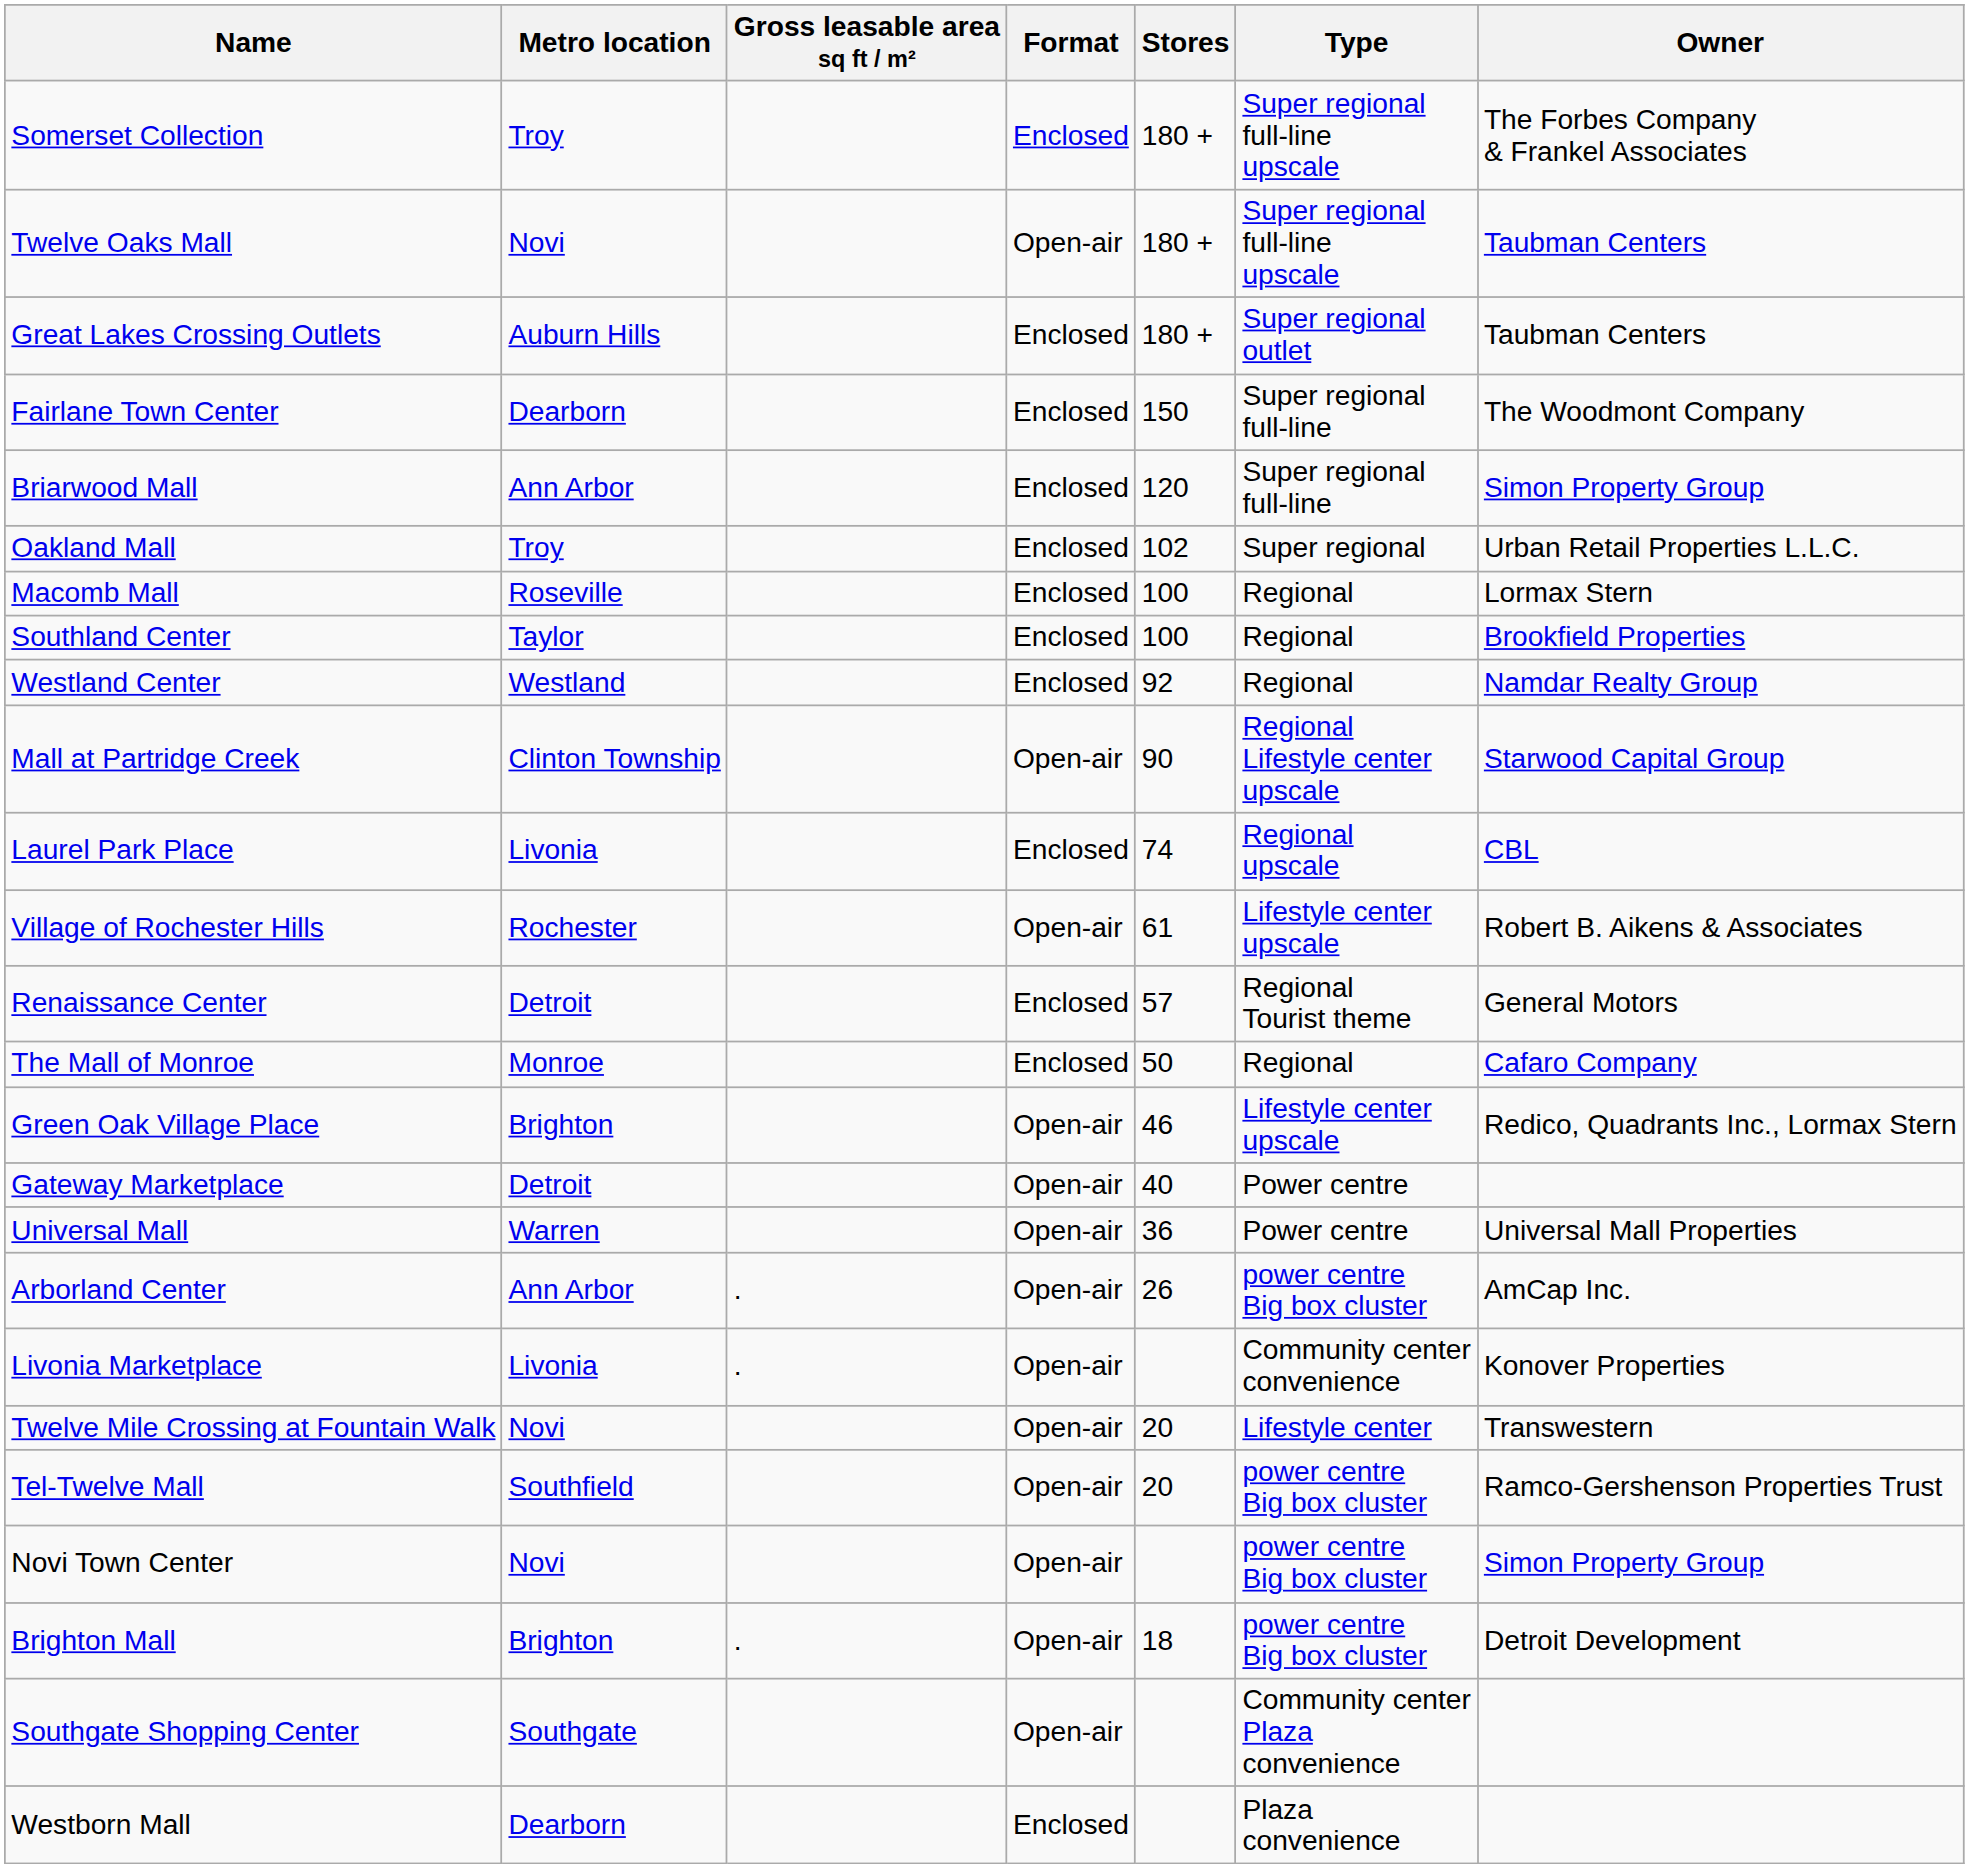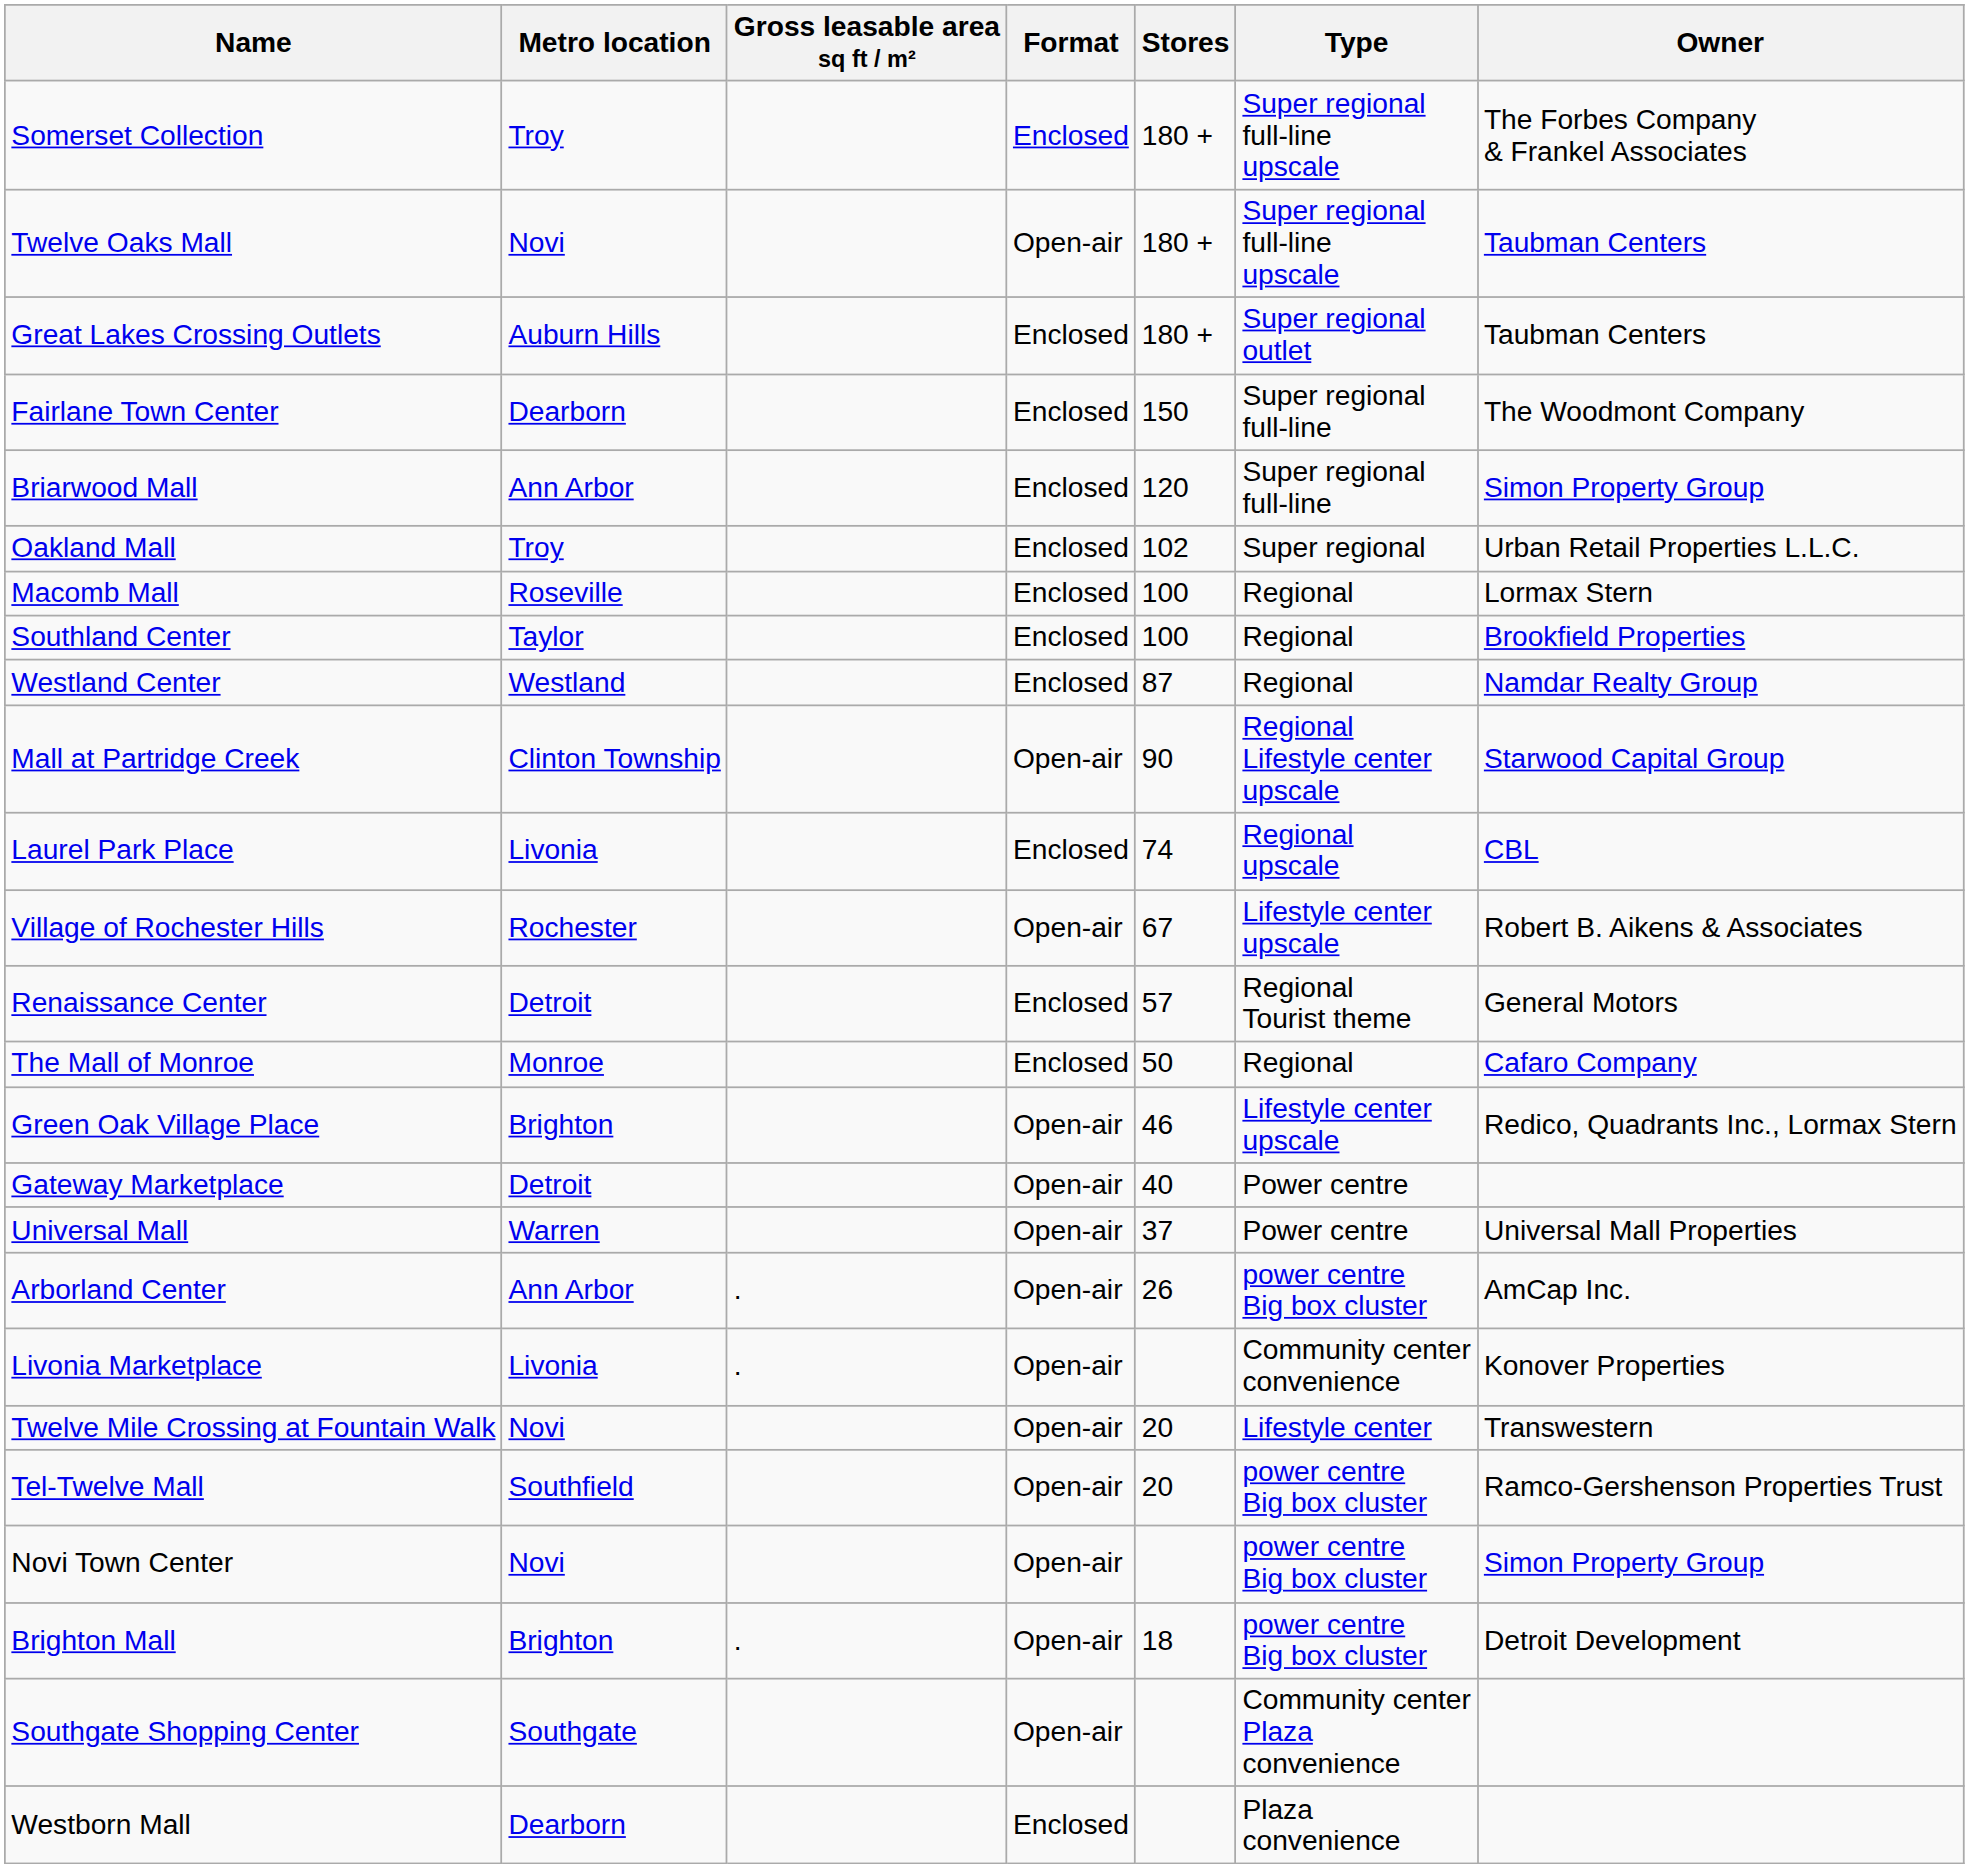 <table class="wikitable sortable">
 <tr>
 <th>Name</th>
 <th>Metro location</th>
 <th class="unsortable">Gross leasable area<br><small>sq ft / m²</small></th>
 <th class="unsortable">Format</th>
 <th>Stores</th>
 <th class="unsortable">Type</th>
 <th class="unsortable">Owner</th>
 </tr>
 <tr>
 <td><a href='#'>Somerset Collection</a></td>
 <td><a href='#'>Troy</a> <small></small></td>
 <td></td>
 <td><a href='#'>Enclosed</a></td>
 <td>180 +</td>
 <td><a href='#'>Super regional</a> <br>full-line<br><a href='#'>upscale</a></td>
 <td>The Forbes Company <br>& Frankel Associates</td>
 </tr>
 <tr>
 <td><a href='#'>Twelve Oaks Mall</a></td>
 <td><a href='#'>Novi</a> <small></small></td>
 <td></td>
 <td>Open-air</td>
 <td>180 +</td>
 <td><a href='#'>Super regional</a><br>full-line<br><a href='#'>upscale</a></td>
 <td><a href='#'>Taubman Centers</a></td>
 </tr>
 <tr>
 <td><a href='#'>Great Lakes Crossing Outlets</a></td>
 <td><a href='#'>Auburn Hills</a></td>
 <td></td>
 <td>Enclosed</td>
 <td>180 +</td>
 <td><a href='#'>Super regional</a><br><a href='#'>outlet</a></td>
 <td>Taubman Centers</td>
 </tr>
 <tr>
 <td><a href='#'>Fairlane Town Center</a></td>
 <td><a href='#'>Dearborn</a> <small></small></td>
 <td></td>
 <td>Enclosed</td>
 <td>150</td>
 <td>Super regional<br>full-line</td>
 <td>The Woodmont Company</td>
 </tr>
 <tr>
 <td><a href='#'>Briarwood Mall</a></td>
 <td><a href='#'>Ann Arbor</a> <small></small></td>
 <td></td>
 <td>Enclosed</td>
 <td>120</td>
 <td>Super regional<br>full-line</td>
 <td><a href='#'>Simon Property Group</a></td>
 </tr>
 <tr>
 <td><a href='#'>Oakland Mall</a></td>
 <td><a href='#'>Troy</a></td>
 <td></td>
 <td>Enclosed</td>
 <td>102</td>
 <td>Super regional</td>
 <td>Urban Retail Properties L.L.C.</td>
 </tr>
 <tr>
 <td><a href='#'>Macomb Mall</a></td>
 <td><a href='#'>Roseville</a></td>
 <td></td>
 <td>Enclosed</td>
 <td>100</td>
 <td>Regional</td>
 <td>Lormax Stern</td>
 </tr>
 <tr>
 <td><a href='#'>Southland Center</a></td>
 <td><a href='#'>Taylor</a></td>
 <td></td>
 <td>Enclosed</td>
 <td>100</td>
 <td>Regional</td>
 <td><a href='#'>Brookfield Properties</a></td>
 </tr>
 <tr>
 <td><a href='#'>Westland Center</a></td>
 <td><a href='#'>Westland</a></td>
 <td></td>
 <td>Enclosed</td>
-<td>92</td>
+<td>87</td>
 <td>Regional</td>
 <td><a href='#'>Namdar Realty Group</a></td>
 </tr>
 <tr>
 <td><a href='#'>Mall at Partridge Creek</a></td>
 <td><a href='#'>Clinton Township</a></td>
 <td></td>
 <td>Open-air</td>
 <td>90</td>
 <td><a href='#'>Regional</a><br><a href='#'>Lifestyle center</a><br><a href='#'>upscale</a></td>
 <td><a href='#'>Starwood Capital Group</a></td>
 </tr>
 <tr>
 <td><a href='#'>Laurel Park Place</a></td>
 <td><a href='#'>Livonia</a> <small></small></td>
 <td></td>
 <td>Enclosed</td>
 <td>74</td>
 <td><a href='#'>Regional</a><br><a href='#'>upscale</a></td>
 <td><a href='#'>CBL</a></td>
 </tr>
 <tr>
 <td><a href='#'>Village of Rochester Hills</a></td>
 <td><a href='#'>Rochester</a></td>
 <td></td>
 <td>Open-air</td>
-<td>61</td>
+<td>67</td>
 <td><a href='#'>Lifestyle center</a><br><a href='#'>upscale</a></td>
 <td>Robert B. Aikens & Associates</td>
 </tr>
 <tr>
 <td><a href='#'>Renaissance Center</a></td>
 <td><a href='#'>Detroit</a> <small></small></td>
 <td></td>
 <td>Enclosed</td>
 <td>57</td>
 <td>Regional<br>Tourist theme</td>
 <td>General Motors</td>
 </tr>
 <tr>
 <td><a href='#'>The Mall of Monroe</a></td>
 <td><a href='#'>Monroe</a></td>
 <td></td>
 <td>Enclosed</td>
 <td>50</td>
 <td>Regional</td>
 <td><a href='#'>Cafaro Company</a></td>
 </tr>
 <tr>
 <td><a href='#'>Green Oak Village Place</a></td>
 <td><a href='#'>Brighton</a></td>
 <td></td>
 <td>Open-air</td>
 <td>46</td>
 <td><a href='#'>Lifestyle center</a> <br><a href='#'>upscale</a></td>
 <td>Redico, Quadrants Inc., Lormax Stern</td>
 </tr>
 <tr>
 <td><a href='#'>Gateway Marketplace</a></td>
 <td><a href='#'>Detroit</a></td>
 <td></td>
 <td>Open-air</td>
 <td>40</td>
 <td>Power centre</td>
 <td></td>
 </tr>
 <tr>
 <td><a href='#'>Universal Mall</a></td>
 <td><a href='#'>Warren</a></td>
 <td></td>
 <td>Open-air</td>
-<td>36</td>
+<td>37</td>
 <td>Power centre</td>
 <td>Universal Mall Properties</td>
 </tr>
 <tr>
 <td><a href='#'>Arborland Center</a></td>
 <td><a href='#'>Ann Arbor</a> <small></small></td>
 <td>.</td>
 <td>Open-air</td>
 <td>26</td>
 <td><a href='#'>power centre</a><br><a href='#'>Big box cluster</a></td>
 <td>AmCap Inc.</td>
 </tr>
 <tr>
 <td><a href='#'>Livonia Marketplace</a></td>
 <td><a href='#'>Livonia</a></td>
 <td>.</td>
 <td>Open-air</td>
 <td></td>
 <td>Community center<br>convenience</td>
 <td>Konover Properties</td>
 </tr>
 <tr>
 <td><a href='#'>Twelve Mile Crossing at Fountain Walk</a></td>
 <td><a href='#'>Novi</a></td>
 <td></td>
 <td>Open-air</td>
 <td>20</td>
 <td><a href='#'>Lifestyle center</a></td>
 <td>Transwestern</td>
 </tr>
 <tr>
 <td><a href='#'>Tel-Twelve Mall</a></td>
 <td><a href='#'>Southfield</a></td>
 <td></td>
 <td>Open-air</td>
 <td>20</td>
 <td><a href='#'>power centre</a><br><a href='#'>Big box cluster</a></td>
 <td>Ramco-Gershenson Properties Trust</td>
 </tr>
 <tr>
 <td>Novi Town Center</td>
 <td><a href='#'>Novi</a></td>
 <td></td>
 <td>Open-air</td>
 <td></td>
 <td><a href='#'>power centre</a><br><a href='#'>Big box cluster</a></td>
 <td><a href='#'>Simon Property Group</a></td>
 </tr>
 <tr>
 <td><a href='#'>Brighton Mall</a></td>
 <td><a href='#'>Brighton</a></td>
 <td>.</td>
 <td>Open-air</td>
 <td>18</td>
 <td><a href='#'>power centre</a><br><a href='#'>Big box cluster</a></td>
 <td>Detroit Development</td>
 </tr>
 <tr>
 <td><a href='#'>Southgate Shopping Center</a></td>
 <td><a href='#'>Southgate</a></td>
 <td></td>
 <td>Open-air</td>
 <td></td>
 <td>Community center<br><a href='#'>Plaza</a><br>convenience</td>
 <td></td>
 </tr>
 <tr>
 <td>Westborn Mall</td>
 <td><a href='#'>Dearborn</a></td>
 <td></td>
 <td>Enclosed</td>
 <td></td>
 <td>Plaza<br>convenience</td>
 <td></td>
 </tr>
 </table>
